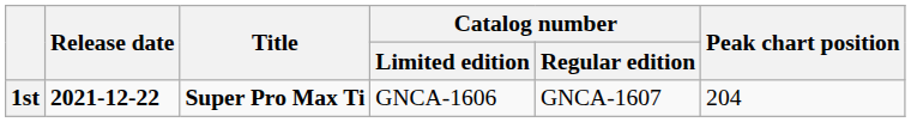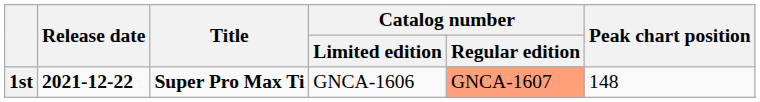 <table class="wikitable">
 <tr>
 <th rowspan="2"></th>
 <th rowspan="2">Release date</th>
 <th rowspan="2">Title</th>
 <th colspan="2">Catalog number</th>
 <th rowspan="2">Peak chart position</th>
 </tr>
 <tr>
 <th>Limited edition</th>
 <th>Regular edition</th>
 </tr>
 <tr>
 <th>1st</th>
 <td><strong>2021-12-22</strong></td>
 <td><strong>Super Pro Max Ti</strong></td>
 <td>GNCA-1606</td>
-<td>GNCA-1607</td>
-<td>204</td>
+<td style="background: lightsalmon;">GNCA-1607</td>
+<td>148</td>
 </tr>
 </table>
